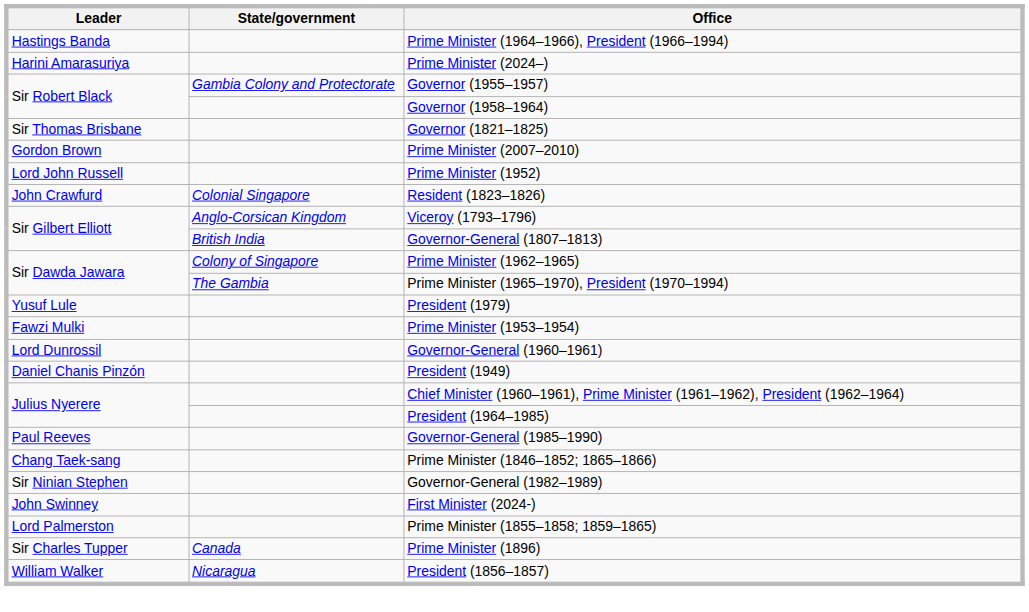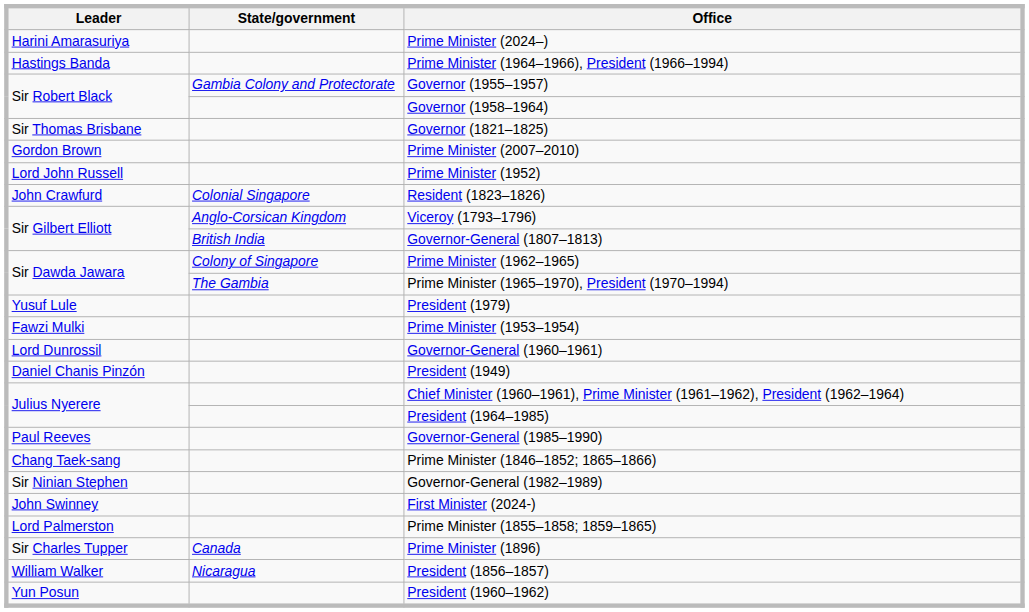 <table class="wikitable" width="74%" style="float: center; border: 5px solid #BBB; margin: .96em 0 0 .9em;">
 <tr>
 <th width=200px>Leader</th>
 <th width=240px>State/government</th>
 <th>Office</th>
 </tr>
 <tr>
+<td><a href='#'>Harini Amarasuriya</a></td>
+<td><em></em></td>
+<td><a href='#'>Prime Minister</a> (2024–)</td>
+</tr>
+<tr>
 <td><a href='#'>Hastings Banda</a></td>
 <td><em></em></td>
 <td><a href='#'>Prime Minister</a> (1964–1966), <a href='#'>President</a> (1966–1994)</td>
-</tr>
-<tr>
-<td><a href='#'>Harini Amarasuriya</a></td>
-<td><em></em></td>
-<td><a href='#'>Prime Minister</a> (2024–)</td>
 </tr>
 <tr>
 <td rowspan=2>Sir <a href='#'>Robert Black</a></td>
 <td><em> <a href='#'>Gambia Colony and Protectorate</a></em></td>
 <td><a href='#'>Governor</a> (1955–1957)</td>
 </tr>
 <tr>
 <td><em></em></td>
 <td><a href='#'>Governor</a> (1958–1964)</td>
 </tr>
 <tr>
 <td>Sir <a href='#'>Thomas Brisbane</a></td>
 <td><em></em></td>
 <td><a href='#'>Governor</a> (1821–1825)</td>
 </tr>
 <tr>
 <td><a href='#'>Gordon Brown</a></td>
 <td><em></em></td>
 <td><a href='#'>Prime Minister</a> (2007–2010)</td>
 </tr>
 <tr>
 <td><a href='#'>Lord John Russell</a></td>
 <td><em></em></td>
 <td><a href='#'>Prime Minister</a> (1952)</td>
 </tr>
 <tr>
 <td><a href='#'>John Crawfurd</a></td>
 <td><em> <a href='#'>Colonial Singapore</a></em></td>
 <td><a href='#'>Resident</a> (1823–1826)</td>
 </tr>
 <tr>
 <td rowspan=2>Sir <a href='#'>Gilbert Elliott</a></td>
 <td><em> <a href='#'>Anglo-Corsican Kingdom</a></em></td>
 <td><a href='#'>Viceroy</a> (1793–1796)</td>
 </tr>
 <tr>
 <td><em> <a href='#'>British India</a></em></td>
 <td><a href='#'>Governor-General</a> (1807–1813)</td>
 </tr>
 <tr>
 <td rowspan=2>Sir <a href='#'>Dawda Jawara</a></td>
 <td><em> <a href='#'>Colony of Singapore</a></em></td>
 <td><a href='#'>Prime Minister</a> (1962–1965)</td>
 </tr>
 <tr>
 <td><em> <a href='#'>The Gambia</a></em></td>
 <td>Prime Minister (1965–1970), <a href='#'>President</a> (1970–1994)</td>
 </tr>
 <tr>
 <td><a href='#'>Yusuf Lule</a></td>
 <td><em></em></td>
 <td><a href='#'>President</a> (1979)</td>
 </tr>
 <tr>
 <td><a href='#'>Fawzi Mulki</a></td>
 <td><em></em></td>
 <td><a href='#'>Prime Minister</a> (1953–1954)</td>
 </tr>
 <tr>
 <td><a href='#'>Lord Dunrossil</a></td>
 <td><em></em></td>
 <td><a href='#'>Governor-General</a> (1960–1961)</td>
 </tr>
 <tr>
 <td><a href='#'>Daniel Chanis Pinzón</a></td>
 <td><em></em></td>
 <td><a href='#'>President</a> (1949)</td>
 </tr>
 <tr>
 <td rowspan=2><a href='#'>Julius Nyerere</a></td>
 <td><em></em></td>
 <td><a href='#'>Chief Minister</a> (1960–1961), <a href='#'>Prime Minister</a> (1961–1962), <a href='#'>President</a> (1962–1964)</td>
 </tr>
 <tr>
 <td><em></em></td>
 <td><a href='#'>President</a> (1964–1985)</td>
 </tr>
 <tr>
 <td><a href='#'>Paul Reeves</a></td>
 <td><em></em></td>
 <td><a href='#'>Governor-General</a> (1985–1990)</td>
 </tr>
 <tr>
 <td><a href='#'>Chang Taek-sang</a> </td>
 <td><em></em></td>
 <td>Prime Minister (1846–1852; 1865–1866)</td>
 </tr>
 <tr>
 <td>Sir <a href='#'>Ninian Stephen</a></td>
 <td><em></em></td>
 <td>Governor-General (1982–1989)</td>
 </tr>
 <tr>
 <td><a href='#'>John Swinney</a></td>
 <td><em></em></td>
 <td><a href='#'>First Minister</a> (2024-)</td>
 </tr>
 <tr>
 <td><a href='#'>Lord Palmerston</a></td>
 <td><em></em></td>
 <td>Prime Minister (1855–1858; 1859–1865)</td>
 </tr>
 <tr>
 <td>Sir <a href='#'>Charles Tupper</a></td>
 <td><em> <a href='#'>Canada</a></em></td>
 <td><a href='#'>Prime Minister</a> (1896)</td>
 </tr>
 <tr>
 <td><a href='#'>William Walker</a></td>
 <td><em> <a href='#'>Nicaragua</a></em></td>
 <td><a href='#'>President</a> (1856–1857)</td>
 </tr>
+<tr>
+<td><a href='#'>Yun Posun</a> </td>
+<td><em></em></td>
+<td><a href='#'>President</a> (1960–1962)</td>
+</tr>
 </table>
